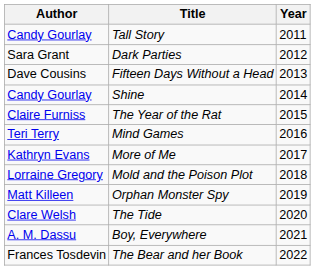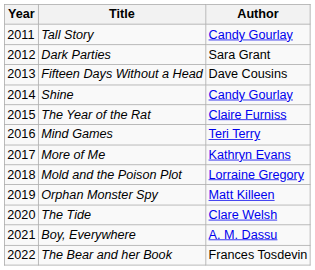 <table class="wikitable">
 <tr>
+<th>Year</th>
+<th>Title</th>
 <th>Author</th>
-<th>Title</th>
-<th>Year</th>
 </tr>
 <tr>
+<td>2011</td>
+<td><em>Tall Story</em></td>
 <td><a href='#'>Candy Gourlay</a></td>
-<td><em>Tall Story</em></td>
-<td>2011</td>
 </tr>
 <tr>
+<td>2012</td>
+<td><em>Dark Parties</em></td>
 <td>Sara Grant</td>
-<td><em>Dark Parties</em></td>
-<td>2012</td>
 </tr>
 <tr>
+<td>2013</td>
+<td><em>Fifteen Days Without a Head</em></td>
 <td>Dave Cousins</td>
-<td><em>Fifteen Days Without a Head</em></td>
-<td>2013</td>
 </tr>
 <tr>
+<td>2014</td>
+<td><em>Shine</em></td>
 <td><a href='#'>Candy Gourlay</a></td>
-<td><em>Shine</em></td>
-<td>2014</td>
 </tr>
 <tr>
+<td>2015</td>
+<td><em>The Year of the Rat</em></td>
 <td><a href='#'>Claire Furniss</a></td>
-<td><em>The Year of the Rat</em></td>
-<td>2015</td>
 </tr>
 <tr>
+<td>2016</td>
+<td><em>Mind Games</em></td>
 <td><a href='#'>Teri Terry</a></td>
-<td><em>Mind Games</em></td>
-<td>2016</td>
 </tr>
 <tr>
+<td>2017</td>
+<td><em>More of Me</em></td>
 <td><a href='#'>Kathryn Evans</a></td>
-<td><em>More of Me</em></td>
-<td>2017</td>
 </tr>
 <tr>
+<td>2018</td>
+<td><em>Mold and the Poison Plot</em></td>
 <td><a href='#'>Lorraine Gregory</a></td>
-<td><em>Mold and the Poison Plot</em></td>
-<td>2018</td>
 </tr>
 <tr>
+<td>2019</td>
+<td><em>Orphan Monster Spy</em></td>
 <td><a href='#'>Matt Killeen</a></td>
-<td><em>Orphan Monster Spy</em></td>
-<td>2019</td>
 </tr>
 <tr>
+<td>2020</td>
+<td><em>The Tide</em></td>
 <td><a href='#'>Clare Welsh</a></td>
-<td><em>The Tide</em></td>
-<td>2020</td>
 </tr>
 <tr>
+<td>2021</td>
+<td><em>Boy, Everywhere</em></td>
 <td><a href='#'>A. M. Dassu</a></td>
-<td><em>Boy, Everywhere</em></td>
-<td>2021</td>
 </tr>
 <tr>
+<td>2022</td>
+<td><em>The Bear and her Book</em></td>
 <td>Frances Tosdevin</td>
-<td><em>The Bear and her Book</em></td>
-<td>2022</td>
 </tr>
 </table>
